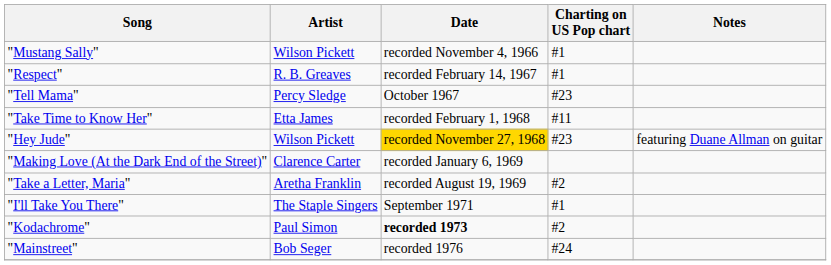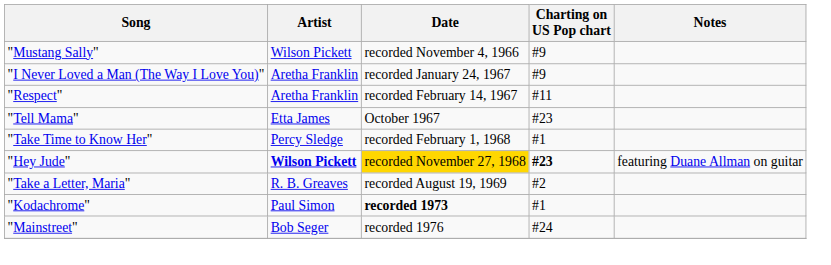 <table class="wikitable">
 <tr>
 <th>Song</th>
 <th>Artist</th>
 <th>Date</th>
 <th>Charting on <br> US Pop chart </th>
 <th>Notes</th>
 </tr>
 <tr>
 <td>"<a href='#'>Mustang Sally</a>"</td>
 <td><a href='#'>Wilson Pickett</a></td>
 <td>recorded November 4, 1966</td>
-<td>#1</td>
+<td>#9</td>
+<td></td>
+</tr>
+<tr>
+<td>"<a href='#'>I Never Loved a Man (The Way I Love You)</a>"</td>
+<td><a href='#'>Aretha Franklin</a></td>
+<td>recorded January 24, 1967</td>
+<td>#9</td>
 <td></td>
 </tr>
 <tr>
 <td>"<a href='#'>Respect</a>"</td>
-<td><a href='#'>R. B. Greaves</a></td>
+<td><a href='#'>Aretha Franklin</a></td>
 <td>recorded February 14, 1967</td>
-<td>#1</td>
+<td>#11</td>
 <td></td>
 </tr>
 <tr>
 <td>"<a href='#'>Tell Mama</a>"</td>
-<td><a href='#'>Percy Sledge</a></td>
+<td><a href='#'>Etta James</a></td>
 <td>October 1967</td>
 <td>#23</td>
 <td></td>
 </tr>
 <tr>
 <td>"<a href='#'>Take Time to Know Her</a>"</td>
-<td><a href='#'>Etta James</a></td>
+<td><a href='#'>Percy Sledge</a></td>
 <td>recorded February 1, 1968</td>
-<td>#11</td>
+<td>#1</td>
 <td></td>
 </tr>
 <tr>
 <td>"<a href='#'>Hey Jude</a>"</td>
-<td><a href='#'>Wilson Pickett</a></td>
+<td><strong><a href='#'>Wilson Pickett</a></strong></td>
 <td style="background: gold;">recorded November 27, 1968</td>
-<td>#23</td>
+<td><strong>#23</strong></td>
 <td>featuring <a href='#'>Duane Allman</a> on guitar</td>
 </tr>
 <tr>
-<td>"<a href='#'>Making Love (At the Dark End of the Street)</a>"</td>
-<td><a href='#'>Clarence Carter</a></td>
-<td>recorded January 6, 1969</td>
-<td></td>
-<td></td>
-</tr>
-<tr>
 <td>"<a href='#'>Take a Letter, Maria</a>"</td>
-<td><a href='#'>Aretha Franklin</a></td>
+<td><a href='#'>R. B. Greaves</a></td>
 <td>recorded August 19, 1969</td>
 <td>#2</td>
-<td></td>
-</tr>
-<tr>
-<td>"<a href='#'>I'll Take You There</a>"</td>
-<td><a href='#'>The Staple Singers</a></td>
-<td>September 1971</td>
-<td>#1</td>
 <td></td>
 </tr>
 <tr>
 <td>"<a href='#'>Kodachrome</a>"</td>
 <td><a href='#'>Paul Simon</a></td>
 <td><strong>recorded 1973</strong></td>
-<td>#2</td>
+<td>#1</td>
 <td></td>
 </tr>
 <tr>
 <td>"<a href='#'>Mainstreet</a>"</td>
 <td><a href='#'>Bob Seger</a></td>
 <td>recorded 1976</td>
 <td>#24</td>
 <td></td>
 </tr>
 <tr>
 </tr>
 </table>
